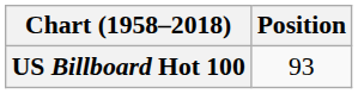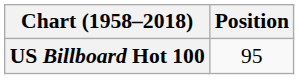 <table class="wikitable plainrowheaders" style="text-align:center">
 <tr>
 <th>Chart (1958–2018)</th>
 <th>Position</th>
 </tr>
 <tr>
 <th scope="row">US <em>Billboard</em> Hot 100</th>
-<td>93</td>
+<td>95</td>
 </tr>
 </table>
